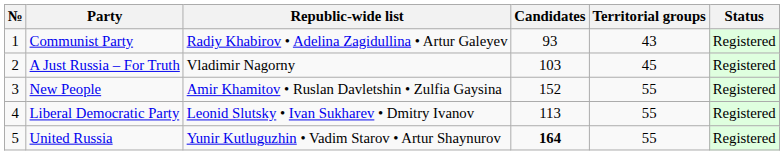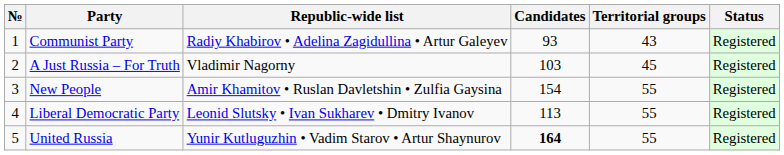 <table class="wikitable sortable" style="background: #f9f9f9; text-align:right; font-size: 95%">
 <tr>
 <th align=center>№</th>
 <th align=center>Party</th>
 <th align=center>Republic-wide list</th>
 <th align=center>Candidates</th>
 <th align=center>Territorial groups</th>
 <th align=center>Status</th>
 </tr>
 <tr>
 <td align=center>1</td>
 <td align=left><a href='#'>Communist Party</a></td>
 <td align=left><a href='#'>Radiy Khabirov</a> • <a href='#'>Adelina Zagidullina</a> • Artur Galeyev</td>
 <td align=center>93</td>
 <td align=center>43</td>
 <td align=center bgcolor="#DFFFDF">Registered</td>
 </tr>
 <tr>
 <td align=center>2</td>
 <td align=left><a href='#'>A Just Russia – For Truth</a></td>
 <td align=left>Vladimir Nagorny</td>
 <td align=center>103</td>
 <td align=center>45</td>
 <td align=center bgcolor="#DFFFDF">Registered</td>
 </tr>
 <tr>
 <td align=center>3</td>
 <td align=left><a href='#'>New People</a></td>
 <td align=left><a href='#'>Amir Khamitov</a> • Ruslan Davletshin • Zulfia Gaysina</td>
-<td align=center>152</td>
+<td align=center>154</td>
 <td align=center>55</td>
 <td align=center bgcolor="#DFFFDF">Registered</td>
 </tr>
 <tr>
 <td align=center>4</td>
 <td align=left><a href='#'>Liberal Democratic Party</a></td>
 <td align=left><a href='#'>Leonid Slutsky</a> • <a href='#'>Ivan Sukharev</a> • Dmitry Ivanov</td>
 <td align=center>113</td>
 <td align=center>55</td>
 <td align=center bgcolor="#DFFFDF">Registered</td>
 </tr>
 <tr>
 <td align=center>5</td>
 <td align=left><a href='#'>United Russia</a></td>
 <td align=left><a href='#'>Yunir Kutluguzhin</a> • Vadim Starov • Artur Shaynurov</td>
 <td align=center><strong>164</strong></td>
 <td align=center>55</td>
 <td align=center bgcolor="#DFFFDF">Registered</td>
 </tr>
 </table>
